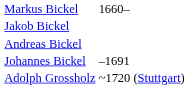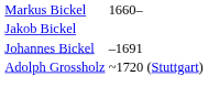 <table>
 <tr>
 <td><a href='#'>Markus Bickel</a></td>
 <td>1660–</td>
 </tr>
 <tr>
 <td><a href='#'>Jakob Bickel</a></td>
-<td></td>
-</tr>
-<tr>
-<td><a href='#'>Andreas Bickel</a></td>
 <td></td>
 </tr>
 <tr>
 <td><a href='#'>Johannes Bickel</a></td>
 <td>–1691</td>
 </tr>
 <tr>
 <td><a href='#'>Adolph Grossholz</a></td>
 <td>~1720 (<a href='#'>Stuttgart</a>)</td>
 </tr>
 <tr>
 </tr>
 </table>
